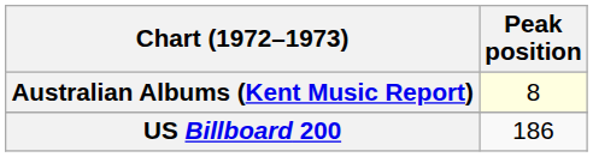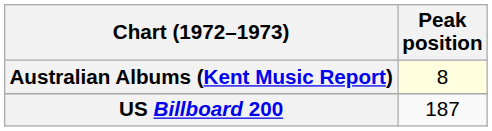 <table class="wikitable sortable plainrowheaders" style="text-align:center">
 <tr>
 <th scope="col">Chart (1972–1973)</th>
 <th scope="col">Peak<br>position</th>
 </tr>
 <tr>
 <th scope="row">Australian Albums (<a href='#'>Kent Music Report</a>)</th>
 <td style="background: lightyellow;">8</td>
 </tr>
 <tr>
 </tr>
 <tr>
 </tr>
 <tr>
 <th scope="row">US <a href='#'><em>Billboard</em> 200</a></th>
-<td>186</td>
+<td>187</td>
 </tr>
 </table>
